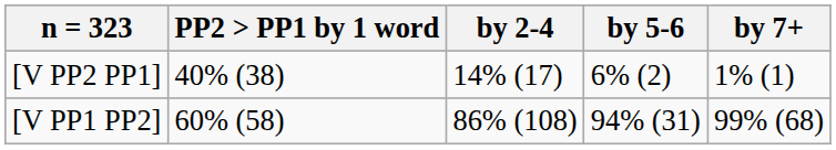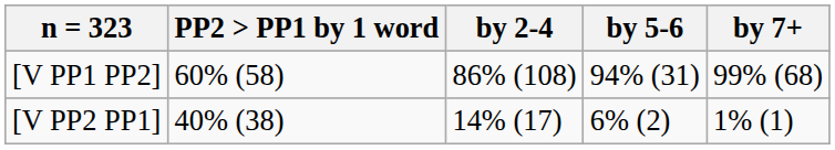 <table class="wikitable">
 <tr>
 <th>n = 323</th>
 <th>PP2 > PP1 by 1 word</th>
 <th>by 2-4</th>
 <th>by 5-6</th>
 <th>by 7+</th>
 </tr>
 <tr>
+<td>[V PP1 PP2]</td>
+<td>60% (58)</td>
+<td>86% (108)</td>
+<td>94% (31)</td>
+<td>99% (68)</td>
+</tr>
+<tr>
 <td>[V PP2 PP1]</td>
 <td>40% (38)</td>
 <td>14% (17)</td>
 <td>6% (2)</td>
 <td>1% (1)</td>
 </tr>
-<tr>
-<td>[V PP1 PP2]</td>
-<td>60% (58)</td>
-<td>86% (108)</td>
-<td>94% (31)</td>
-<td>99% (68)</td>
-</tr>
 </table>
